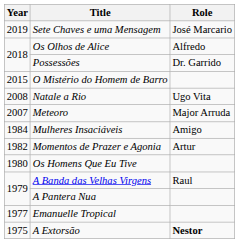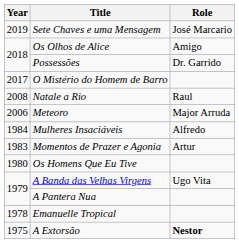 <table class="wikitable">
 <tr>
 <th>Year</th>
 <th>Title</th>
 <th>Role</th>
 </tr>
 <tr>
 <td>2019</td>
 <td><em>Sete Chaves e uma Mensagem</em></td>
 <td>José Marcario</td>
 </tr>
 <tr>
 <td rowspan="2">2018</td>
 <td><em>Os Olhos de Alice</em></td>
-<td>Alfredo</td>
+<td>Amigo</td>
 </tr>
 <tr>
 <td><em>Possessões</em></td>
 <td>Dr. Garrido</td>
 </tr>
 <tr>
-<td>2015</td>
+<td>2017</td>
 <td><em>O Mistério do Homem de Barro</em></td>
 <td></td>
 </tr>
 <tr>
 <td>2008</td>
 <td><em>Natale a Rio</em></td>
-<td>Ugo Vita</td>
+<td>Raul</td>
 </tr>
 <tr>
-<td>2007</td>
+<td>2006</td>
 <td><em>Meteoro</em></td>
 <td>Major Arruda</td>
 </tr>
 <tr>
 <td>1984</td>
 <td><em>Mulheres Insaciáveis</em></td>
-<td>Amigo</td>
+<td>Alfredo</td>
 </tr>
 <tr>
-<td>1982</td>
+<td>1983</td>
 <td><em>Momentos de Prazer e Agonia</em></td>
 <td>Artur</td>
 </tr>
 <tr>
 <td>1980</td>
 <td><em>Os Homens Que Eu Tive</em></td>
 <td></td>
 </tr>
 <tr>
 <td rowspan="2">1979</td>
 <td><em><a href='#'>A Banda das Velhas Virgens</a></em></td>
-<td>Raul</td>
+<td>Ugo Vita</td>
 </tr>
 <tr>
 <td><em>A Pantera Nua</em></td>
 <td></td>
 </tr>
 <tr>
-<td>1977</td>
+<td>1978</td>
 <td><em>Emanuelle Tropical</em></td>
 <td></td>
 </tr>
 <tr>
 <td>1975</td>
 <td><em>A Extorsão</em></td>
 <td><strong>Nestor</strong></td>
 </tr>
 </table>
